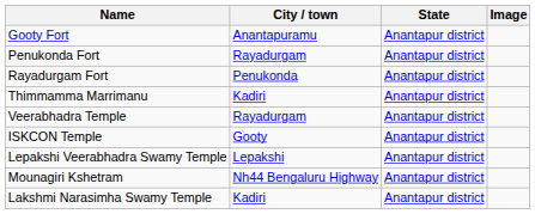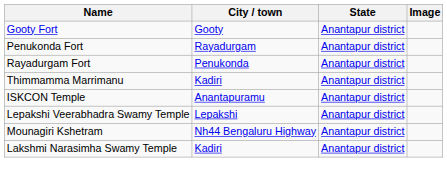 <table class="wikitable sortable">
 <tr>
 <th>Name</th>
 <th>City / town</th>
 <th>State</th>
 <th>Image</th>
 </tr>
 <tr>
 <td><a href='#'>Gooty Fort</a></td>
-<td><a href='#'>Anantapuramu</a></td>
+<td><a href='#'>Gooty</a></td>
 <td><a href='#'>Anantapur district</a></td>
 <td></td>
 </tr>
 <tr>
 <td>Penukonda Fort</td>
 <td><a href='#'>Rayadurgam</a></td>
 <td><a href='#'>Anantapur district</a></td>
 <td></td>
 </tr>
 <tr>
 <td>Rayadurgam Fort</td>
 <td><a href='#'>Penukonda</a></td>
 <td><a href='#'>Anantapur district</a></td>
 <td></td>
 </tr>
 <tr>
 <td>Thimmamma Marrimanu</td>
 <td><a href='#'>Kadiri</a></td>
 <td><a href='#'>Anantapur district</a></td>
 <td></td>
 </tr>
 <tr>
-<td>Veerabhadra Temple</td>
-<td><a href='#'>Rayadurgam</a></td>
-<td><a href='#'>Anantapur district</a></td>
-<td></td>
-</tr>
-<tr>
 <td>ISKCON Temple</td>
-<td><a href='#'>Gooty</a></td>
+<td><a href='#'>Anantapuramu</a></td>
 <td><a href='#'>Anantapur district</a></td>
 <td></td>
 </tr>
 <tr>
 <td>Lepakshi Veerabhadra Swamy Temple</td>
 <td><a href='#'>Lepakshi</a></td>
 <td><a href='#'>Anantapur district</a></td>
 <td></td>
 </tr>
 <tr>
 <td>Mounagiri Kshetram</td>
 <td><a href='#'>Nh44 Bengaluru Highway</a></td>
 <td><a href='#'>Anantapur district</a></td>
 <td></td>
 </tr>
 <tr>
 <td>Lakshmi Narasimha Swamy Temple</td>
 <td><a href='#'>Kadiri</a></td>
 <td><a href='#'>Anantapur district</a></td>
 <td></td>
 </tr>
 </table>
